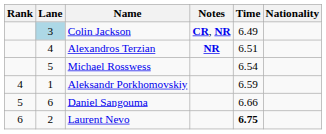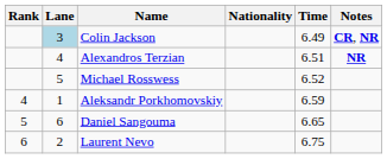 <table class="wikitable sortable" style="text-align:center">
 <tr>
 <th>Rank</th>
 <th>Lane</th>
 <th>Name</th>
+<th>Nationality</th>
+<th>Time</th>
 <th>Notes</th>
-<th>Time</th>
-<th>Nationality</th>
 </tr>
 <tr>
 <td></td>
 <td style="background: lightblue;">3</td>
 <td align="left"><a href='#'>Colin Jackson</a></td>
+<td align=left></td>
+<td>6.49</td>
 <td><strong><a href='#'>CR</a></strong>, <strong><a href='#'>NR</a></strong></td>
-<td>6.49</td>
-<td align=left></td>
 </tr>
 <tr>
 <td></td>
 <td>4</td>
 <td align="left"><a href='#'>Alexandros Terzian</a></td>
+<td align=left></td>
+<td>6.51</td>
 <td><strong><a href='#'>NR</a></strong></td>
-<td>6.51</td>
-<td align=left></td>
 </tr>
 <tr>
 <td></td>
 <td>5</td>
 <td align="left"><a href='#'>Michael Rosswess</a></td>
+<td align=left></td>
+<td>6.52</td>
 <td></td>
-<td>6.54</td>
-<td align=left></td>
 </tr>
 <tr>
 <td>4</td>
 <td>1</td>
 <td align="left"><a href='#'>Aleksandr Porkhomovskiy</a></td>
+<td align=left></td>
+<td>6.59</td>
 <td></td>
-<td>6.59</td>
-<td align=left></td>
 </tr>
 <tr>
 <td>5</td>
 <td>6</td>
 <td align="left"><a href='#'>Daniel Sangouma</a></td>
+<td align=left></td>
+<td>6.65</td>
 <td></td>
-<td>6.66</td>
-<td align=left></td>
 </tr>
 <tr>
 <td>6</td>
 <td>2</td>
 <td align="left"><a href='#'>Laurent Nevo</a></td>
+<td align=left></td>
+<td>6.75</td>
 <td></td>
-<td><strong>6.75</strong></td>
-<td align=left></td>
 </tr>
 </table>
